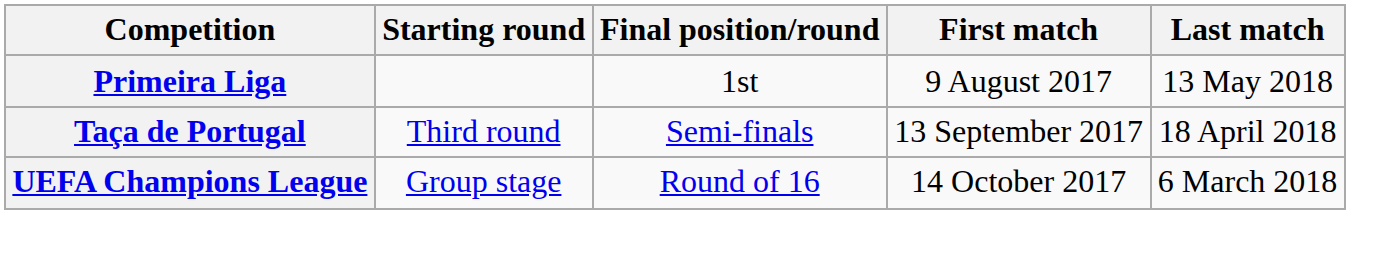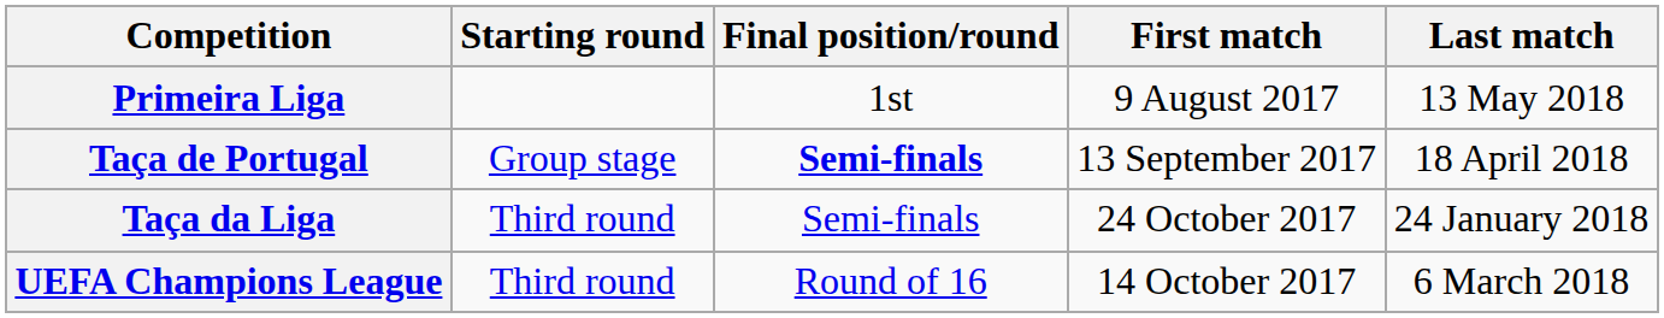 <table class="wikitable plainrowheaders" style="text-align:center;">
 <tr>
 <th scope=col>Competition</th>
 <th scope=col>Starting round</th>
 <th scope=col>Final position/round</th>
 <th scope=col>First match</th>
 <th scope=col>Last match</th>
 </tr>
 <tr>
 <th scope=row align=left><a href='#'>Primeira Liga</a></th>
 <td></td>
 <td>1st</td>
 <td>9 August 2017</td>
 <td>13 May 2018</td>
 </tr>
 <tr>
 <th scope=row align=left><a href='#'>Taça de Portugal</a></th>
-<td><a href='#'>Third round</a></td>
-<td><a href='#'>Semi-finals</a></td>
+<td><a href='#'>Group stage</a></td>
+<td><strong><a href='#'>Semi-finals</a></strong></td>
 <td>13 September 2017</td>
 <td>18 April 2018</td>
 </tr>
 <tr>
+<th scope=row align=left><a href='#'>Taça da Liga</a></th>
+<td><a href='#'>Third round</a></td>
+<td><a href='#'>Semi-finals</a></td>
+<td>24 October 2017</td>
+<td>24 January 2018</td>
+</tr>
+<tr>
 <th scope=row align=left><a href='#'>UEFA Champions League</a></th>
-<td><a href='#'>Group stage</a></td>
+<td><a href='#'>Third round</a></td>
 <td><a href='#'>Round of 16</a></td>
 <td>14 October 2017</td>
 <td>6 March 2018</td>
 </tr>
 </table>
